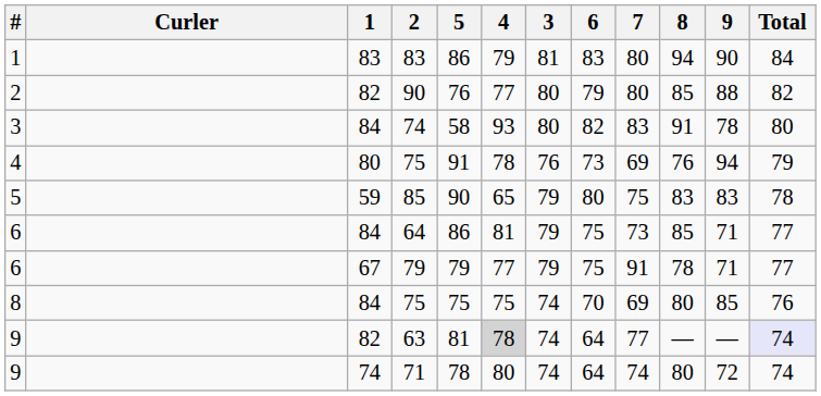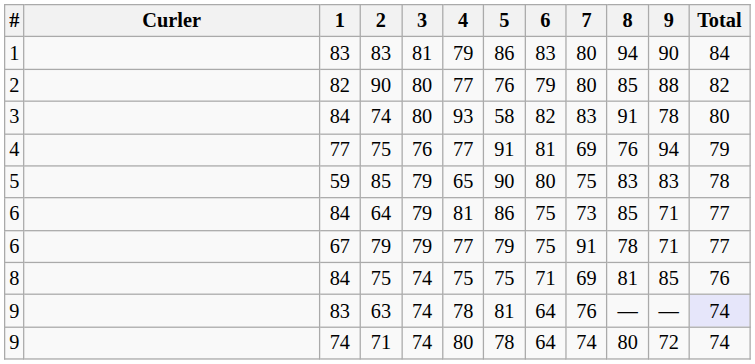 <table class="wikitable sortable" style="text-align:center">
 <tr>
 <th>#</th>
 <th width=225>Curler</th>
 <th width=25>1</th>
 <th width=25>2</th>
+<th width=25>3</th>
+<th width=25>4</th>
 <th width=25>5</th>
-<th width=25>4</th>
-<th width=25>3</th>
 <th width=25>6</th>
 <th width=25>7</th>
 <th width=25>8</th>
 <th width=25>9</th>
 <th width=40>Total</th>
 </tr>
 <tr>
 <td>1</td>
 <td align=left></td>
 <td>83</td>
 <td>83</td>
+<td>81</td>
+<td>79</td>
 <td>86</td>
-<td>79</td>
-<td>81</td>
 <td>83</td>
 <td>80</td>
 <td>94</td>
 <td>90</td>
 <td>84</td>
 </tr>
 <tr>
 <td>2</td>
 <td align=left></td>
 <td>82</td>
 <td>90</td>
+<td>80</td>
+<td>77</td>
 <td>76</td>
-<td>77</td>
-<td>80</td>
 <td>79</td>
 <td>80</td>
 <td>85</td>
 <td>88</td>
 <td>82</td>
 </tr>
 <tr>
 <td>3</td>
 <td align=left></td>
 <td>84</td>
 <td>74</td>
+<td>80</td>
+<td>93</td>
 <td>58</td>
-<td>93</td>
-<td>80</td>
 <td>82</td>
 <td>83</td>
 <td>91</td>
 <td>78</td>
 <td>80</td>
 </tr>
 <tr>
 <td>4</td>
 <td align=left></td>
-<td>80</td>
+<td>77</td>
 <td>75</td>
+<td>76</td>
+<td>77</td>
 <td>91</td>
-<td>78</td>
-<td>76</td>
-<td>73</td>
+<td>81</td>
 <td>69</td>
 <td>76</td>
 <td>94</td>
 <td>79</td>
 </tr>
 <tr>
 <td>5</td>
 <td align=left></td>
 <td>59</td>
 <td>85</td>
+<td>79</td>
+<td>65</td>
 <td>90</td>
-<td>65</td>
-<td>79</td>
 <td>80</td>
 <td>75</td>
 <td>83</td>
 <td>83</td>
 <td>78</td>
 </tr>
 <tr>
 <td>6</td>
 <td align=left></td>
 <td>84</td>
 <td>64</td>
+<td>79</td>
+<td>81</td>
 <td>86</td>
-<td>81</td>
-<td>79</td>
 <td>75</td>
 <td>73</td>
 <td>85</td>
 <td>71</td>
 <td>77</td>
 </tr>
 <tr>
 <td>6</td>
 <td align=left></td>
 <td>67</td>
 <td>79</td>
 <td>79</td>
 <td>77</td>
 <td>79</td>
 <td>75</td>
 <td>91</td>
 <td>78</td>
 <td>71</td>
 <td>77</td>
 </tr>
 <tr>
 <td>8</td>
 <td align=left></td>
 <td>84</td>
 <td>75</td>
+<td>74</td>
 <td>75</td>
 <td>75</td>
-<td>74</td>
-<td>70</td>
+<td>71</td>
 <td>69</td>
-<td>80</td>
+<td>81</td>
 <td>85</td>
 <td>76</td>
 </tr>
 <tr>
 <td>9</td>
 <td align=left></td>
-<td>82</td>
+<td>83</td>
 <td>63</td>
+<td>74</td>
+<td>78</td>
 <td>81</td>
-<td style="background: lightgrey;">78</td>
-<td>74</td>
 <td>64</td>
-<td>77</td>
+<td>76</td>
 <td>—</td>
 <td>—</td>
 <td style="background: lavender;">74</td>
 </tr>
 <tr>
 <td>9</td>
 <td align=left></td>
 <td>74</td>
 <td>71</td>
+<td>74</td>
+<td>80</td>
 <td>78</td>
-<td>80</td>
-<td>74</td>
 <td>64</td>
 <td>74</td>
 <td>80</td>
 <td>72</td>
 <td>74</td>
 </tr>
 </table>
